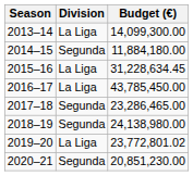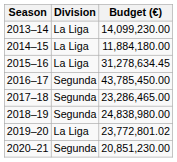 <table class="wikitable sortable">
 <tr>
 <th>Season</th>
 <th>Division</th>
 <th>Budget (€)</th>
 </tr>
 <tr>
 <td>2013–14</td>
 <td>La Liga</td>
-<td align=right>14,099,300.00</td>
+<td align=right>14,099,230.00</td>
 </tr>
 <tr>
 <td>2014–15</td>
-<td>Segunda</td>
+<td>La Liga</td>
 <td align=right>11,884,180.00</td>
 </tr>
 <tr>
 <td>2015–16</td>
 <td>La Liga</td>
-<td align=right>31,228,634.45</td>
+<td align=right>31,278,634.45</td>
 </tr>
 <tr>
 <td>2016–17</td>
-<td>La Liga</td>
+<td>Segunda</td>
 <td align=right>43,785,450.00</td>
 </tr>
 <tr>
 <td>2017–18</td>
 <td>Segunda</td>
 <td align=right>23,286,465.00</td>
 </tr>
 <tr>
 <td>2018–19</td>
 <td>Segunda</td>
-<td align=right>24,138,980.00</td>
+<td align=right>24,838,980.00</td>
 </tr>
 <tr>
 <td>2019–20</td>
 <td>La Liga</td>
 <td align=right>23,772,801.02</td>
 </tr>
 <tr>
 <td>2020–21</td>
 <td>Segunda</td>
 <td align=right>20,851,230.00</td>
 </tr>
 </table>
